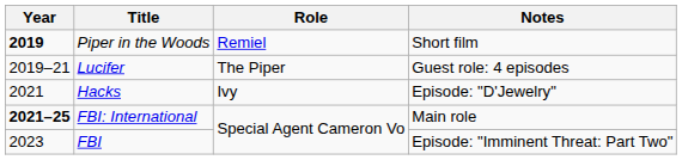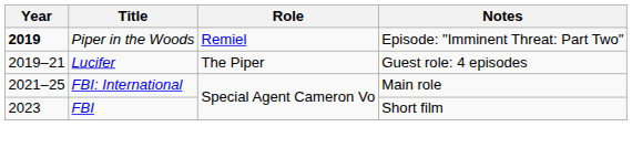 <table class="wikitable sortable">
 <tr>
 <th>Year</th>
 <th>Title</th>
 <th>Role</th>
 <th class="unsortable">Notes</th>
 </tr>
 <tr>
 <td><strong>2019</strong></td>
 <td><em>Piper in the Woods</em></td>
 <td><a href='#'>Remiel</a></td>
-<td>Short film</td>
+<td>Episode: "Imminent Threat: Part Two"</td>
 </tr>
 <tr>
 <td>2019–21</td>
 <td><em><a href='#'>Lucifer</a></em></td>
 <td>The Piper</td>
 <td>Guest role: 4 episodes</td>
 </tr>
 <tr>
-<td>2021</td>
-<td><em><a href='#'>Hacks</a></em></td>
-<td>Ivy</td>
-<td>Episode: "D'Jewelry"</td>
-</tr>
-<tr>
-<td><strong>2021–25</strong></td>
+<td>2021–25</td>
 <td><em><a href='#'>FBI: International</a></em></td>
 <td rowspan="2">Special Agent Cameron Vo</td>
 <td>Main role</td>
 </tr>
 <tr>
 <td>2023</td>
 <td><em><a href='#'>FBI</a></em></td>
-<td>Episode: "Imminent Threat: Part Two"</td>
+<td>Short film</td>
 </tr>
 </table>
